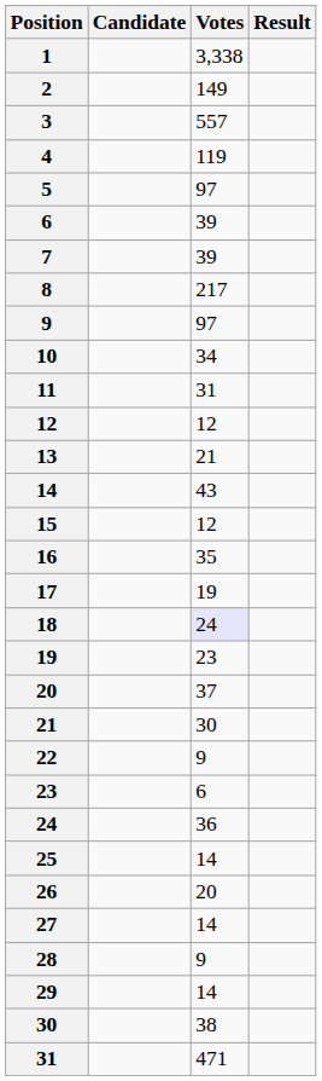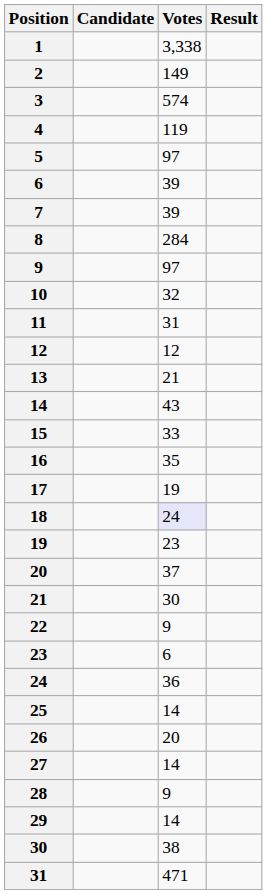 <table class="wikitable sortable col3right">
 <tr>
 <th scope="col">Position</th>
 <th scope="col">Candidate</th>
 <th scope="col">Votes</th>
 <th scope="col">Result</th>
 </tr>
 <tr>
 <th scope="row">1</th>
 <td></td>
 <td>3,338</td>
 <td></td>
 </tr>
 <tr>
 <th scope="row">2</th>
 <td></td>
 <td>149</td>
 <td></td>
 </tr>
 <tr>
 <th scope="row">3</th>
 <td></td>
-<td>557</td>
+<td>574</td>
 <td></td>
 </tr>
 <tr>
 <th scope="row">4</th>
 <td></td>
 <td>119</td>
 <td></td>
 </tr>
 <tr>
 <th scope="row">5</th>
 <td></td>
 <td>97</td>
 <td></td>
 </tr>
 <tr>
 <th scope="row">6</th>
 <td></td>
 <td>39</td>
 <td></td>
 </tr>
 <tr>
 <th scope="row">7</th>
 <td></td>
 <td>39</td>
 <td></td>
 </tr>
 <tr>
 <th scope="row">8</th>
 <td></td>
-<td>217</td>
+<td>284</td>
 <td></td>
 </tr>
 <tr>
 <th scope="row">9</th>
 <td></td>
 <td>97</td>
 <td></td>
 </tr>
 <tr>
 <th scope="row">10</th>
 <td></td>
-<td>34</td>
+<td>32</td>
 <td></td>
 </tr>
 <tr>
 <th scope="row">11</th>
 <td></td>
 <td>31</td>
 <td></td>
 </tr>
 <tr>
 <th scope="row">12</th>
 <td></td>
 <td>12</td>
 <td></td>
 </tr>
 <tr>
 <th scope="row">13</th>
 <td></td>
 <td>21</td>
 <td></td>
 </tr>
 <tr>
 <th scope="row">14</th>
 <td></td>
 <td>43</td>
 <td></td>
 </tr>
 <tr>
 <th scope="row">15</th>
 <td></td>
-<td>12</td>
+<td>33</td>
 <td></td>
 </tr>
 <tr>
 <th scope="row">16</th>
 <td></td>
 <td>35</td>
 <td></td>
 </tr>
 <tr>
 <th scope="row">17</th>
 <td></td>
 <td>19</td>
 <td></td>
 </tr>
 <tr>
 <th scope="row">18</th>
 <td></td>
 <td style="background: lavender;">24</td>
 <td></td>
 </tr>
 <tr>
 <th scope="row">19</th>
 <td></td>
 <td>23</td>
 <td></td>
 </tr>
 <tr>
 <th scope="row">20</th>
 <td></td>
 <td>37</td>
 <td></td>
 </tr>
 <tr>
 <th scope="row">21</th>
 <td></td>
 <td>30</td>
 <td></td>
 </tr>
 <tr>
 <th scope="row">22</th>
 <td></td>
 <td>9</td>
 <td></td>
 </tr>
 <tr>
 <th scope="row">23</th>
 <td></td>
 <td>6</td>
 <td></td>
 </tr>
 <tr>
 <th scope="row">24</th>
 <td></td>
 <td>36</td>
 <td></td>
 </tr>
 <tr>
 <th scope="row">25</th>
 <td></td>
 <td>14</td>
 <td></td>
 </tr>
 <tr>
 <th scope="row">26</th>
 <td></td>
 <td>20</td>
 <td></td>
 </tr>
 <tr>
 <th scope="row">27</th>
 <td></td>
 <td>14</td>
 <td></td>
 </tr>
 <tr>
 <th scope="row">28</th>
 <td></td>
 <td>9</td>
 <td></td>
 </tr>
 <tr>
 <th scope="row">29</th>
 <td></td>
 <td>14</td>
 <td></td>
 </tr>
 <tr>
 <th scope="row">30</th>
 <td></td>
 <td>38</td>
 <td></td>
 </tr>
 <tr>
 <th scope="row">31</th>
 <td></td>
 <td>471</td>
 <td></td>
 </tr>
 </table>
